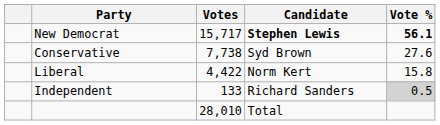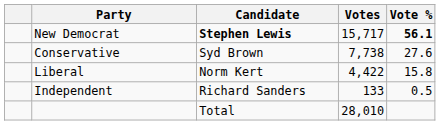 <table class="wikitable">
 <tr>
 <th></th>
 <th scope="col" width="175">Party</th>
+<th scope="col" width="150">Candidate</th>
 <th>Votes</th>
-<th scope="col" width="150">Candidate</th>
 <th>Vote %</th>
 </tr>
 <tr>
 <td>   </td>
 <td>New Democrat</td>
+<td><strong>Stephen Lewis</strong></td>
 <td align=right>15,717</td>
-<td><strong>Stephen Lewis</strong></td>
 <td align=right><strong>56.1</strong></td>
 </tr>
 <tr |>
 <td>   </td>
 <td>Conservative</td>
+<td>Syd Brown</td>
 <td align=right>7,738</td>
-<td>Syd Brown</td>
 <td align=right>27.6</td>
 </tr>
 <tr>
 <td>   </td>
 <td>Liberal</td>
+<td>Norm Kert</td>
 <td align=right>4,422</td>
-<td>Norm Kert</td>
 <td align=right>15.8</td>
 </tr>
 <tr>
 <td>   </td>
 <td>Independent</td>
+<td>Richard Sanders</td>
 <td align=right>133</td>
-<td>Richard Sanders</td>
-<td align=right style="background: lightgrey;">0.5</td>
+<td align=right>0.5</td>
 </tr>
 <tr |>
 <td></td>
 <td></td>
+<td>Total</td>
 <td align=right>28,010</td>
-<td>Total</td>
 <td></td>
 </tr>
 </table>
